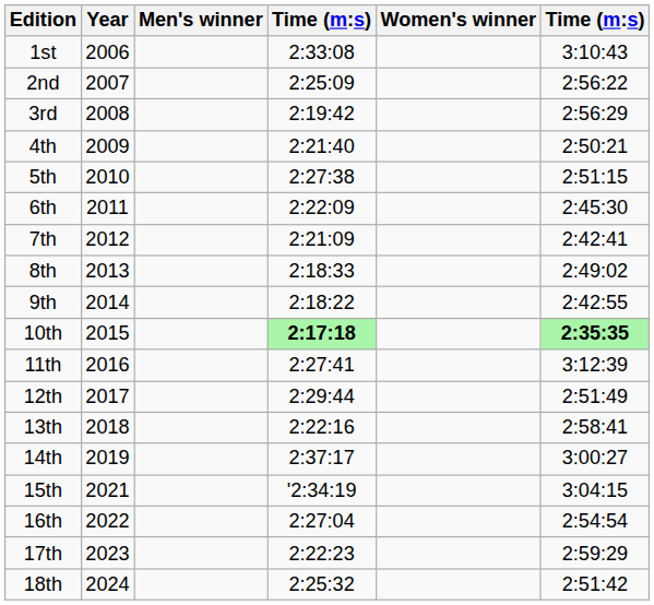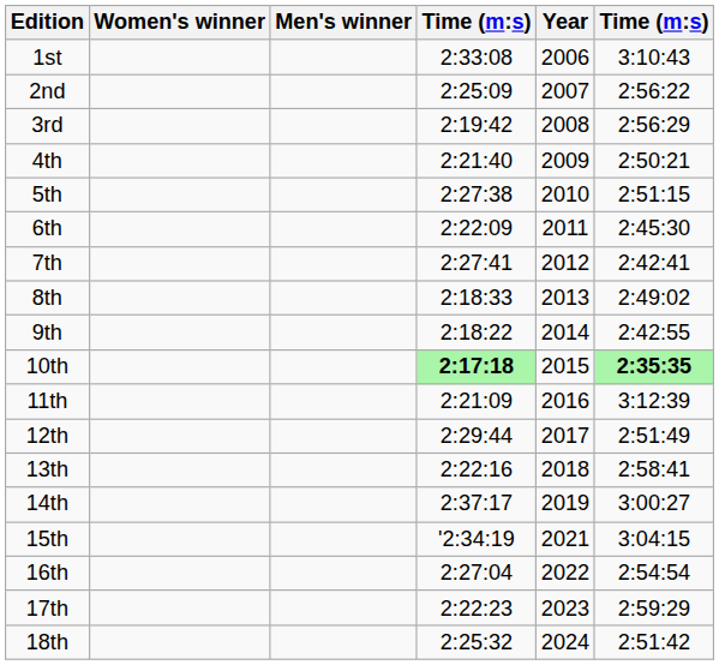 <table class="wikitable" style="text-align:center">
 <tr>
 <th>Edition</th>
-<th>Year</th>
+<th>Women's winner</th>
 <th>Men's winner</th>
 <th>Time (<a href='#'>m</a>:<a href='#'>s</a>)</th>
-<th>Women's winner</th>
+<th>Year</th>
 <th>Time (<a href='#'>m</a>:<a href='#'>s</a>)</th>
 </tr>
 <tr>
 <td>1st</td>
-<td>2006</td>
+<td align=left></td>
 <td align=left></td>
 <td>2:33:08</td>
-<td align=left></td>
+<td>2006</td>
 <td>3:10:43</td>
 </tr>
 <tr>
 <td>2nd</td>
-<td>2007</td>
+<td align=left></td>
 <td align=left></td>
 <td>2:25:09</td>
-<td align=left></td>
+<td>2007</td>
 <td>2:56:22</td>
 </tr>
 <tr>
 <td>3rd</td>
-<td>2008</td>
+<td align=left></td>
 <td align=left></td>
 <td>2:19:42</td>
-<td align=left></td>
+<td>2008</td>
 <td>2:56:29</td>
 </tr>
 <tr>
 <td>4th</td>
-<td>2009</td>
+<td align=left></td>
 <td align=left></td>
 <td>2:21:40</td>
-<td align=left></td>
+<td>2009</td>
 <td>2:50:21</td>
 </tr>
 <tr>
 <td>5th</td>
-<td>2010</td>
+<td align=left></td>
 <td align=left></td>
 <td>2:27:38</td>
-<td align=left></td>
+<td>2010</td>
 <td>2:51:15</td>
 </tr>
 <tr>
 <td>6th</td>
-<td>2011</td>
+<td align=left></td>
 <td align=left></td>
 <td>2:22:09</td>
-<td align=left></td>
+<td>2011</td>
 <td>2:45:30</td>
 </tr>
 <tr>
 <td>7th</td>
+<td align=left></td>
+<td align=left></td>
+<td>2:27:41</td>
 <td>2012</td>
-<td align=left></td>
-<td>2:21:09</td>
-<td align=left></td>
 <td>2:42:41</td>
 </tr>
 <tr>
 <td>8th</td>
-<td>2013</td>
+<td align=left></td>
 <td align=left></td>
 <td>2:18:33</td>
-<td align=left></td>
+<td>2013</td>
 <td>2:49:02</td>
 </tr>
 <tr>
 <td>9th</td>
-<td>2014</td>
+<td align=left></td>
 <td align=left></td>
 <td>2:18:22</td>
-<td align=left></td>
+<td>2014</td>
 <td>2:42:55</td>
 </tr>
 <tr>
 <td>10th</td>
-<td>2015</td>
+<td align=left></td>
 <td align=left></td>
 <td bgcolor=#A9F5A9><strong>2:17:18</strong></td>
-<td align=left></td>
+<td>2015</td>
 <td bgcolor=#A9F5A9><strong>2:35:35</strong></td>
 </tr>
 <tr>
 <td>11th</td>
+<td align=left></td>
+<td align=left></td>
+<td>2:21:09</td>
 <td>2016</td>
-<td align=left></td>
-<td>2:27:41</td>
-<td align=left></td>
 <td>3:12:39</td>
 </tr>
 <tr>
 <td>12th</td>
-<td>2017</td>
+<td align=left></td>
 <td align=left></td>
 <td>2:29:44</td>
-<td align=left></td>
+<td>2017</td>
 <td>2:51:49</td>
 </tr>
 <tr>
 <td>13th</td>
-<td>2018</td>
+<td align=left></td>
 <td align=left></td>
 <td>2:22:16</td>
-<td align=left></td>
+<td>2018</td>
 <td>2:58:41</td>
 </tr>
 <tr>
 <td>14th</td>
-<td>2019</td>
+<td align=left></td>
 <td align=left></td>
 <td>2:37:17</td>
-<td align=left></td>
+<td>2019</td>
 <td>3:00:27</td>
 </tr>
 <tr>
 <td>15th</td>
-<td>2021</td>
+<td align=left></td>
 <td align=left></td>
 <td>'2:34:19</td>
-<td align=left></td>
+<td>2021</td>
 <td>3:04:15</td>
 </tr>
 <tr>
 <td>16th</td>
-<td>2022</td>
+<td align=left></td>
 <td align=left></td>
 <td>2:27:04</td>
-<td align=left></td>
+<td>2022</td>
 <td>2:54:54</td>
 </tr>
 <tr>
 <td>17th</td>
-<td>2023</td>
+<td align=left></td>
 <td align=left></td>
 <td>2:22:23</td>
-<td align=left></td>
+<td>2023</td>
 <td>2:59:29</td>
 </tr>
 <tr>
 <td>18th</td>
-<td>2024</td>
+<td align=left></td>
 <td align=left></td>
 <td>2:25:32</td>
-<td align=left></td>
+<td>2024</td>
 <td>2:51:42</td>
 </tr>
 </table>
